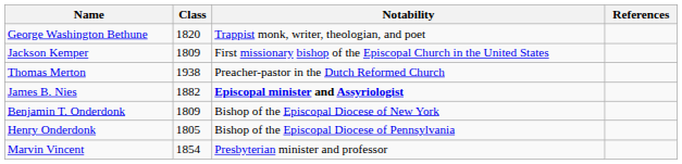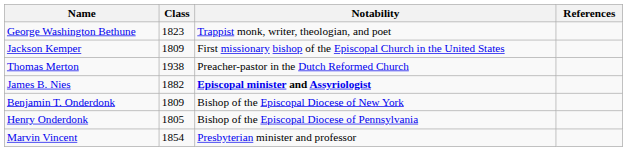 <table class="wikitable sortable" style="width:100%;">
 <tr>
 <th>Name</th>
 <th>Class</th>
 <th>Notability</th>
 <th>References</th>
 </tr>
 <tr>
 <td><a href='#'>George Washington Bethune</a></td>
-<td>1820</td>
+<td>1823</td>
 <td><a href='#'>Trappist</a> monk, writer, theologian, and poet</td>
 <td></td>
 </tr>
 <tr>
 <td><a href='#'>Jackson Kemper</a></td>
 <td>1809</td>
 <td>First <a href='#'>missionary</a> <a href='#'>bishop</a> of the <a href='#'>Episcopal Church in the United States</a></td>
 <td></td>
 </tr>
 <tr>
 <td><a href='#'>Thomas Merton</a></td>
 <td>1938</td>
 <td>Preacher-pastor in the <a href='#'>Dutch Reformed Church</a></td>
 <td></td>
 </tr>
 <tr>
 <td><a href='#'>James B. Nies</a></td>
 <td>1882</td>
 <td><strong><a href='#'>Episcopal minister</a> and <a href='#'>Assyriologist</a></strong></td>
 <td></td>
 </tr>
 <tr>
 <td><a href='#'>Benjamin T. Onderdonk</a></td>
 <td>1809</td>
 <td>Bishop of the <a href='#'>Episcopal Diocese of New York</a></td>
 <td></td>
 </tr>
 <tr>
 <td><a href='#'>Henry Onderdonk</a></td>
 <td>1805</td>
 <td>Bishop of the <a href='#'>Episcopal Diocese of Pennsylvania</a></td>
 <td></td>
 </tr>
 <tr>
 <td><a href='#'>Marvin Vincent</a></td>
 <td>1854</td>
 <td><a href='#'>Presbyterian</a> minister and professor</td>
 <td></td>
 </tr>
 </table>
